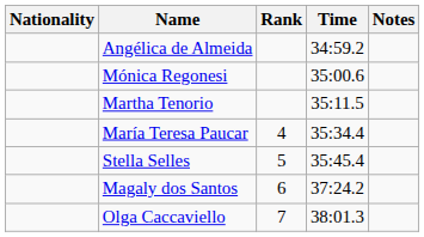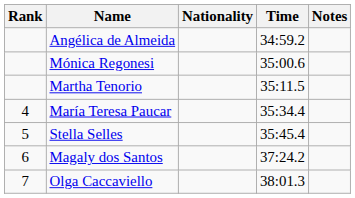 <table class="wikitable sortable" style="text-align:center">
 <tr>
+<th>Rank</th>
+<th>Name</th>
 <th>Nationality</th>
-<th>Name</th>
-<th>Rank</th>
 <th>Time</th>
 <th>Notes</th>
 </tr>
 <tr>
+<td></td>
+<td align=left><a href='#'>Angélica de Almeida</a></td>
 <td align=left></td>
-<td align=left><a href='#'>Angélica de Almeida</a></td>
-<td></td>
 <td>34:59.2</td>
 <td></td>
 </tr>
 <tr>
+<td></td>
+<td align=left><a href='#'>Mónica Regonesi</a></td>
 <td align=left></td>
-<td align=left><a href='#'>Mónica Regonesi</a></td>
-<td></td>
 <td>35:00.6</td>
 <td></td>
 </tr>
 <tr>
+<td></td>
+<td align=left><a href='#'>Martha Tenorio</a></td>
 <td align=left></td>
-<td align=left><a href='#'>Martha Tenorio</a></td>
-<td></td>
 <td>35:11.5</td>
 <td></td>
 </tr>
 <tr>
+<td>4</td>
+<td align=left><a href='#'>María Teresa Paucar</a></td>
 <td align=left></td>
-<td align=left><a href='#'>María Teresa Paucar</a></td>
-<td>4</td>
 <td>35:34.4</td>
 <td></td>
 </tr>
 <tr>
+<td>5</td>
+<td align=left><a href='#'>Stella Selles</a></td>
 <td align=left></td>
-<td align=left><a href='#'>Stella Selles</a></td>
-<td>5</td>
 <td>35:45.4</td>
 <td></td>
 </tr>
 <tr>
+<td>6</td>
+<td align=left><a href='#'>Magaly dos Santos</a></td>
 <td align=left></td>
-<td align=left><a href='#'>Magaly dos Santos</a></td>
-<td>6</td>
 <td>37:24.2</td>
 <td></td>
 </tr>
 <tr>
+<td>7</td>
+<td align=left><a href='#'>Olga Caccaviello</a></td>
 <td align=left></td>
-<td align=left><a href='#'>Olga Caccaviello</a></td>
-<td>7</td>
 <td>38:01.3</td>
 <td></td>
 </tr>
 </table>
